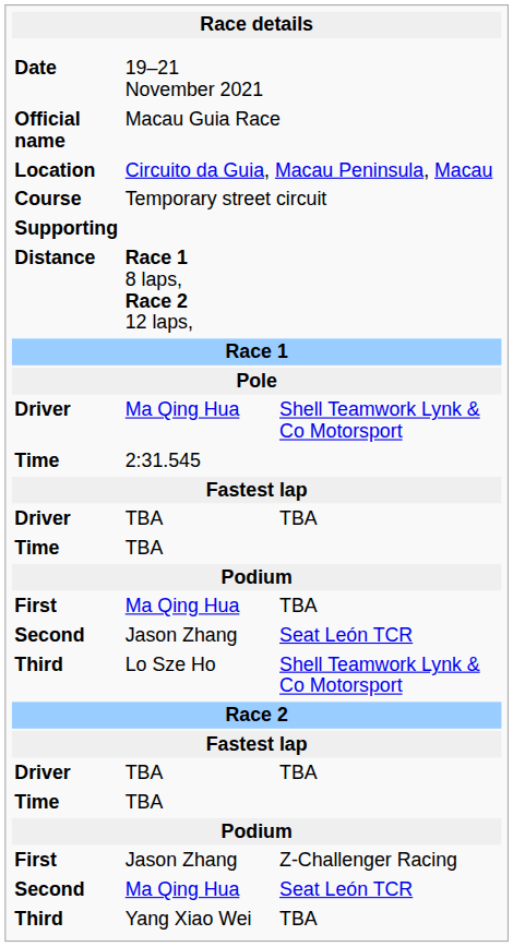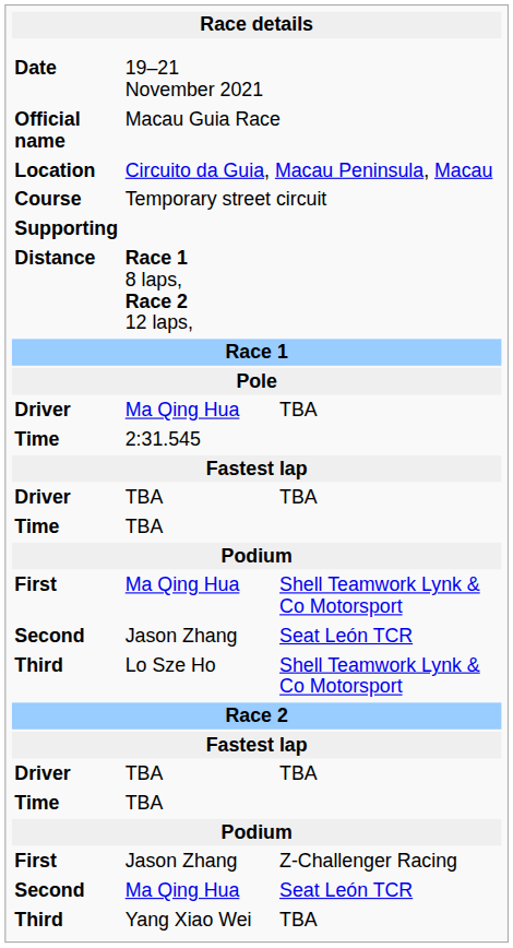 <table class="infobox" align="right" cellpadding="2" style="float:right; width: 26em; ">
 <tr>
 <th colspan="3" bgcolor="#efefef">Race details</th>
 </tr>
 <tr>
 <td colspan="3" style="text-align:center;"></td>
 </tr>
 <tr>
 <td colspan="3" style="text-align:center;"></td>
 </tr>
 <tr>
 <td style="width: 20%;"><strong>Date</strong></td>
 <td>19–21 November 2021</td>
 </tr>
 <tr>
 <td><strong>Official name</strong></td>
 <td colspan=2>Macau Guia Race</td>
 </tr>
 <tr>
 <td><strong>Location</strong></td>
 <td colspan=2><a href='#'>Circuito da Guia</a>, <a href='#'>Macau Peninsula</a>, <a href='#'>Macau</a></td>
 </tr>
 <tr>
 <td><strong>Course</strong></td>
 <td colspan=2>Temporary street circuit<br></td>
 </tr>
 <tr>
 <td><strong>Supporting</strong></td>
 <td colspan=2></td>
 </tr>
 <tr>
 <td><strong>Distance</strong></td>
 <td colspan=2><strong>Race 1</strong><br>8 laps, <br><strong>Race 2 </strong><br>12 laps, </td>
 </tr>
 <tr>
 <td colspan=3 style="text-align:center; background-color:#99ccff"><strong>Race 1</strong></td>
 </tr>
 <tr>
 <th colspan=3 bgcolor="#efefef">Pole</th>
 </tr>
 <tr>
 <td><strong>Driver</strong></td>
 <td> <a href='#'>Ma Qing Hua</a></td>
-<td> <a href='#'>Shell Teamwork Lynk & Co Motorsport</a></td>
+<td>TBA</td>
 </tr>
 <tr>
 <td><strong>Time</strong></td>
 <td colspan=2>2:31.545</td>
 </tr>
 <tr>
 <th colspan=3 bgcolor="#efefef">Fastest lap</th>
 </tr>
 <tr>
 <td><strong>Driver</strong></td>
 <td> TBA</td>
 <td>TBA</td>
 </tr>
 <tr>
 <td><strong>Time</strong></td>
 <td colspan=2>TBA</td>
 </tr>
 <tr>
 <th colspan=3 bgcolor="#efefef">Podium</th>
 </tr>
 <tr>
 <td><strong>First</strong></td>
 <td> <a href='#'>Ma Qing Hua</a></td>
-<td>TBA</td>
+<td> <a href='#'>Shell Teamwork Lynk & Co Motorsport</a></td>
 </tr>
 <tr>
 <td><strong>Second</strong></td>
 <td> Jason Zhang</td>
 <td><a href='#'>Seat León TCR</a></td>
 </tr>
 <tr>
 <td><strong>Third</strong></td>
 <td> Lo Sze Ho</td>
 <td> <a href='#'>Shell Teamwork Lynk & Co Motorsport</a></td>
 </tr>
 <tr>
 <td colspan=3 style="text-align:center; background-color:#99ccff"><strong>Race 2</strong></td>
 </tr>
 <tr>
 <th colspan=3 bgcolor="#efefef">Fastest lap</th>
 </tr>
 <tr>
 <td><strong>Driver</strong></td>
 <td> TBA</td>
 <td>TBA</td>
 </tr>
 <tr>
 <td><strong>Time</strong></td>
 <td colspan=2>TBA</td>
 </tr>
 <tr>
 <th colspan=3 bgcolor="#efefef">Podium</th>
 </tr>
 <tr>
 <td><strong>First</strong></td>
 <td> Jason Zhang</td>
 <td> Z-Challenger Racing</td>
 </tr>
 <tr>
 <td><strong>Second</strong></td>
 <td> <a href='#'>Ma Qing Hua</a></td>
 <td><a href='#'>Seat León TCR</a></td>
 </tr>
 <tr>
 <td><strong>Third</strong></td>
 <td> Yang Xiao Wei</td>
 <td>TBA</td>
 </tr>
 <tr>
 </tr>
 </table>
